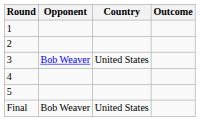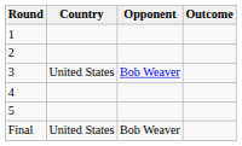 <table class="wikitable">
 <tr>
 <th>Round</th>
+<th>Country</th>
 <th>Opponent</th>
-<th>Country</th>
 <th>Outcome</th>
 </tr>
 <tr>
 <td>1</td>
 <td></td>
 <td></td>
 <td></td>
 </tr>
 <tr>
 <td>2</td>
 <td></td>
 <td></td>
 <td></td>
 </tr>
 <tr>
 <td>3</td>
+<td>United States</td>
 <td><a href='#'>Bob Weaver</a></td>
-<td>United States</td>
 <td></td>
 </tr>
 <tr>
 <td>4</td>
 <td></td>
 <td></td>
 <td></td>
 </tr>
 <tr>
 <td>5</td>
 <td></td>
 <td></td>
 <td></td>
 </tr>
 <tr>
 <td>Final</td>
+<td>United States</td>
 <td>Bob Weaver</td>
-<td>United States</td>
 <td></td>
 </tr>
 </table>
